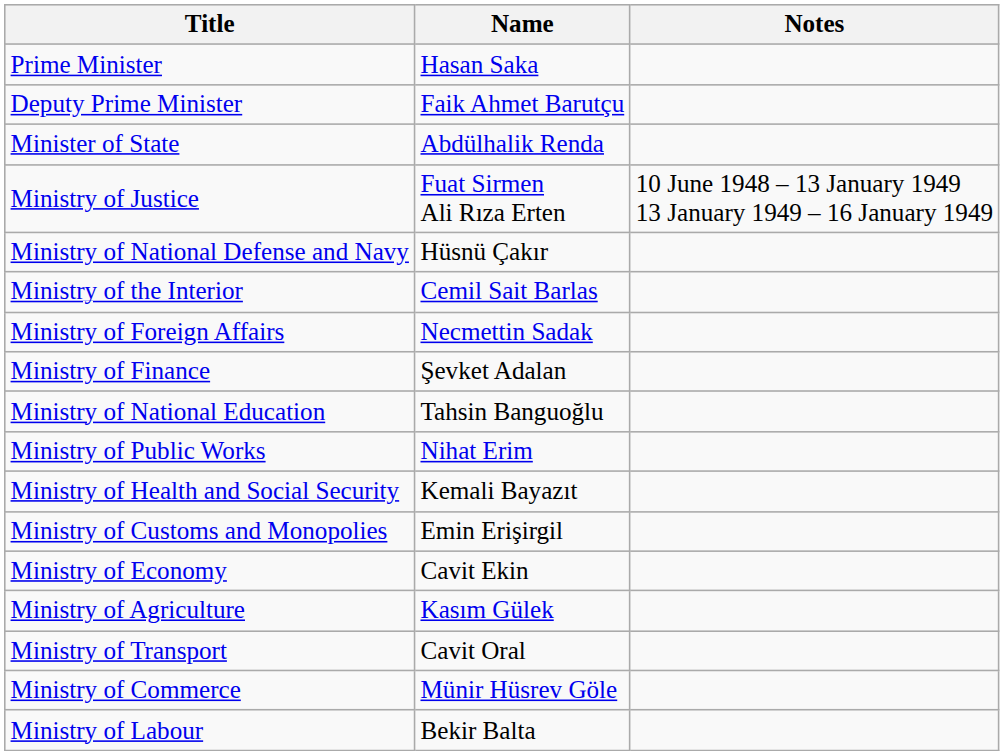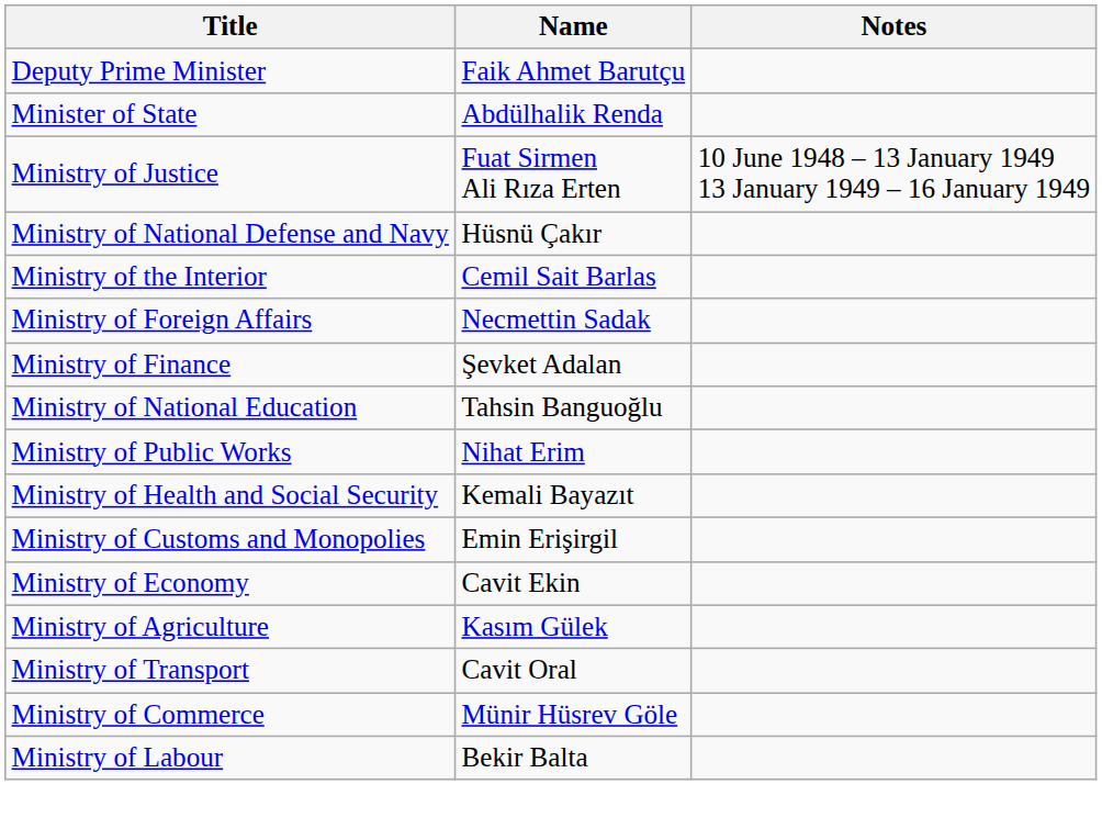 <table class="wikitable">
 <tr>
 <th>Title</th>
 <th>Name</th>
 <th>Notes</th>
-</tr>
-<tr>
-<td><a href='#'>Prime Minister</a></td>
-<td><a href='#'>Hasan Saka</a></td>
-<td></td>
 </tr>
 <tr>
 <td><a href='#'>Deputy Prime Minister</a></td>
 <td><a href='#'>Faik Ahmet Barutçu</a></td>
 <td></td>
 </tr>
 <tr>
 <td><a href='#'>Minister of State</a></td>
 <td><a href='#'>Abdülhalik Renda</a></td>
 <td></td>
 </tr>
 <tr>
 <td><a href='#'>Ministry of Justice</a></td>
 <td><a href='#'>Fuat Sirmen</a><br>Ali Rıza Erten</td>
 <td>10 June 1948 – 13 January 1949<br>13 January 1949 – 16 January 1949</td>
 </tr>
 <tr>
 <td><a href='#'>Ministry of National Defense and Navy</a></td>
 <td>Hüsnü Çakır</td>
 <td></td>
 </tr>
 <tr>
 <td><a href='#'>Ministry of the Interior</a></td>
 <td><a href='#'>Cemil Sait Barlas</a></td>
 <td></td>
 </tr>
 <tr>
 <td><a href='#'>Ministry of Foreign Affairs</a></td>
 <td><a href='#'>Necmettin Sadak</a></td>
 <td></td>
 </tr>
 <tr>
 <td><a href='#'>Ministry of Finance</a></td>
 <td>Şevket Adalan</td>
 <td></td>
 </tr>
 <tr>
 <td><a href='#'>Ministry of National Education</a></td>
 <td>Tahsin Banguoğlu</td>
 <td></td>
 </tr>
 <tr>
 <td><a href='#'>Ministry of Public Works</a></td>
 <td><a href='#'>Nihat Erim</a></td>
 <td></td>
 </tr>
 <tr>
 <td><a href='#'>Ministry of Health and Social Security</a></td>
 <td>Kemali Bayazıt</td>
 <td></td>
 </tr>
 <tr>
 <td><a href='#'>Ministry of Customs and Monopolies</a></td>
 <td>Emin Erişirgil</td>
 <td></td>
 </tr>
 <tr>
 <td><a href='#'>Ministry of Economy</a></td>
 <td>Cavit Ekin</td>
 <td></td>
 </tr>
 <tr>
 <td><a href='#'>Ministry of Agriculture</a></td>
 <td><a href='#'>Kasım Gülek</a></td>
 <td></td>
 </tr>
 <tr>
 <td><a href='#'>Ministry of Transport</a></td>
 <td>Cavit Oral</td>
 <td></td>
 </tr>
 <tr>
 <td><a href='#'>Ministry of Commerce</a></td>
 <td><a href='#'>Münir Hüsrev Göle</a></td>
 <td></td>
 </tr>
 <tr>
 <td><a href='#'>Ministry of Labour</a></td>
 <td>Bekir Balta</td>
 <td></td>
 </tr>
 </table>
